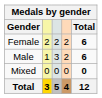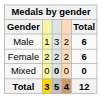 <table class=wikitable style=font-size:85%;float:right;text-align:center>
 <tr>
 <th colspan=5>Medals by gender</th>
 </tr>
 <tr>
 <th>Gender</th>
 <td bgcolor=F7F6A8></td>
 <td bgcolor=DCE5E5></td>
 <td bgcolor=FFDAB9></td>
 <th>Total</th>
 </tr>
 <tr>
+<td>Male</td>
+<td bgcolor=F7F6A8>1</td>
+<td bgcolor=DCE5E5>3</td>
+<td bgcolor=FFDAB9>2</td>
+<td><strong>6</strong></td>
+</tr>
+<tr>
 <td>Female</td>
 <td bgcolor=F7F6A8>2</td>
 <td bgcolor=DCE5E5>2</td>
 <td bgcolor=FFDAB9>2</td>
 <td><strong>6</strong></td>
 </tr>
 <tr>
-<td>Male</td>
-<td bgcolor=F7F6A8>1</td>
-<td bgcolor=DCE5E5>3</td>
-<td bgcolor=FFDAB9>2</td>
-<td><strong>6</strong></td>
-</tr>
-<tr>
 <td>Mixed</td>
 <td bgcolor=F7F6A8>0</td>
-<td bgcolor=DCE5E5>0</td>
+<td bgcolor=DCE5E5><strong>0</strong></td>
 <td bgcolor=FFDAB9>0</td>
 <td><strong>0</strong></td>
 </tr>
 <tr>
 <th>Total</th>
 <th style=background:gold>3</th>
 <th style=background:silver>5</th>
 <th style=background:#c96>4</th>
 <th>12</th>
 </tr>
 </table>
